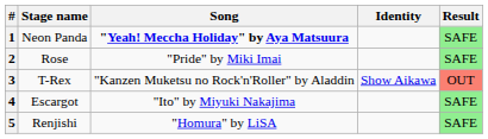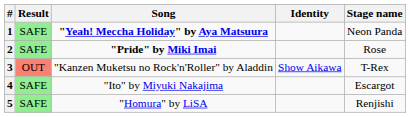 <table class="wikitable plainrowheaders" style="text-align: center;">
 <tr>
 <th>#</th>
-<th>Stage name</th>
+<th>Result</th>
 <th>Song</th>
 <th>Identity</th>
-<th>Result</th>
+<th>Stage name</th>
 </tr>
 <tr>
 <th>1</th>
-<td>Neon Panda</td>
+<td bgcolor="lightgreen">SAFE</td>
 <td><strong>"<a href='#'>Yeah! Meccha Holiday</a>" by <a href='#'>Aya Matsuura</a></strong></td>
 <td></td>
-<td bgcolor="lightgreen">SAFE</td>
+<td>Neon Panda</td>
 </tr>
 <tr>
 <th>2</th>
+<td bgcolor="lightgreen">SAFE</td>
+<td><strong>"Pride" by <a href='#'>Miki Imai</a></strong></td>
+<td></td>
 <td>Rose</td>
-<td>"Pride" by <a href='#'>Miki Imai</a></td>
-<td></td>
-<td bgcolor="lightgreen">SAFE</td>
 </tr>
 <tr>
 <th>3</th>
-<td>T-Rex</td>
+<td bgcolor=salmon>OUT</td>
 <td>"Kanzen Muketsu no Rock'n'Roller" by Aladdin</td>
 <td><a href='#'>Show Aikawa</a></td>
-<td bgcolor=salmon>OUT</td>
+<td>T-Rex</td>
 </tr>
 <tr>
 <th>4</th>
-<td>Escargot</td>
+<td bgcolor="lightgreen">SAFE</td>
 <td>"Ito" by <a href='#'>Miyuki Nakajima</a></td>
 <td></td>
-<td bgcolor="lightgreen">SAFE</td>
+<td>Escargot</td>
 </tr>
 <tr>
 <th>5</th>
-<td>Renjishi</td>
+<td bgcolor="lightgreen">SAFE</td>
 <td>"<a href='#'>Homura</a>" by <a href='#'>LiSA</a></td>
 <td></td>
-<td bgcolor="lightgreen">SAFE</td>
+<td>Renjishi</td>
 </tr>
 </table>
